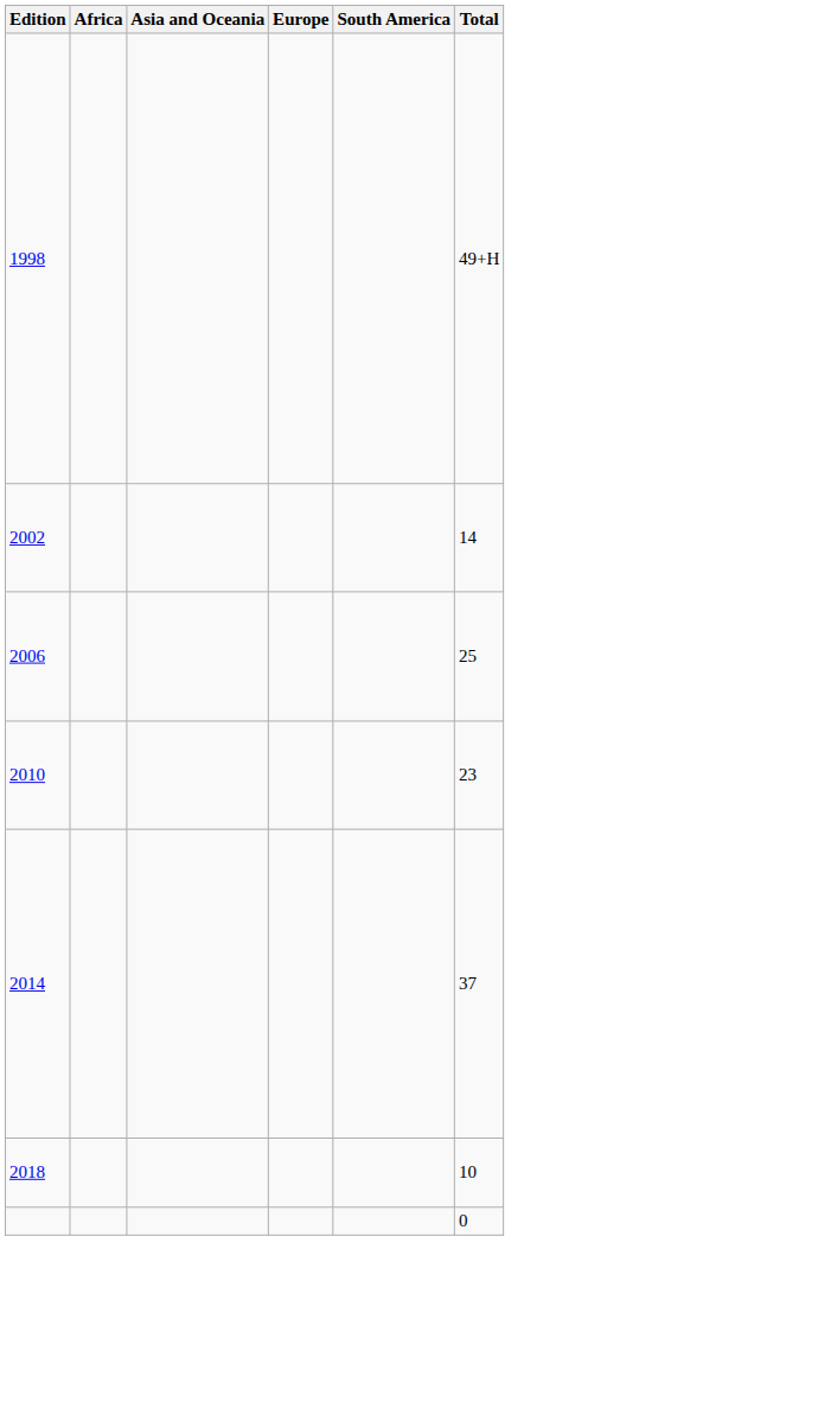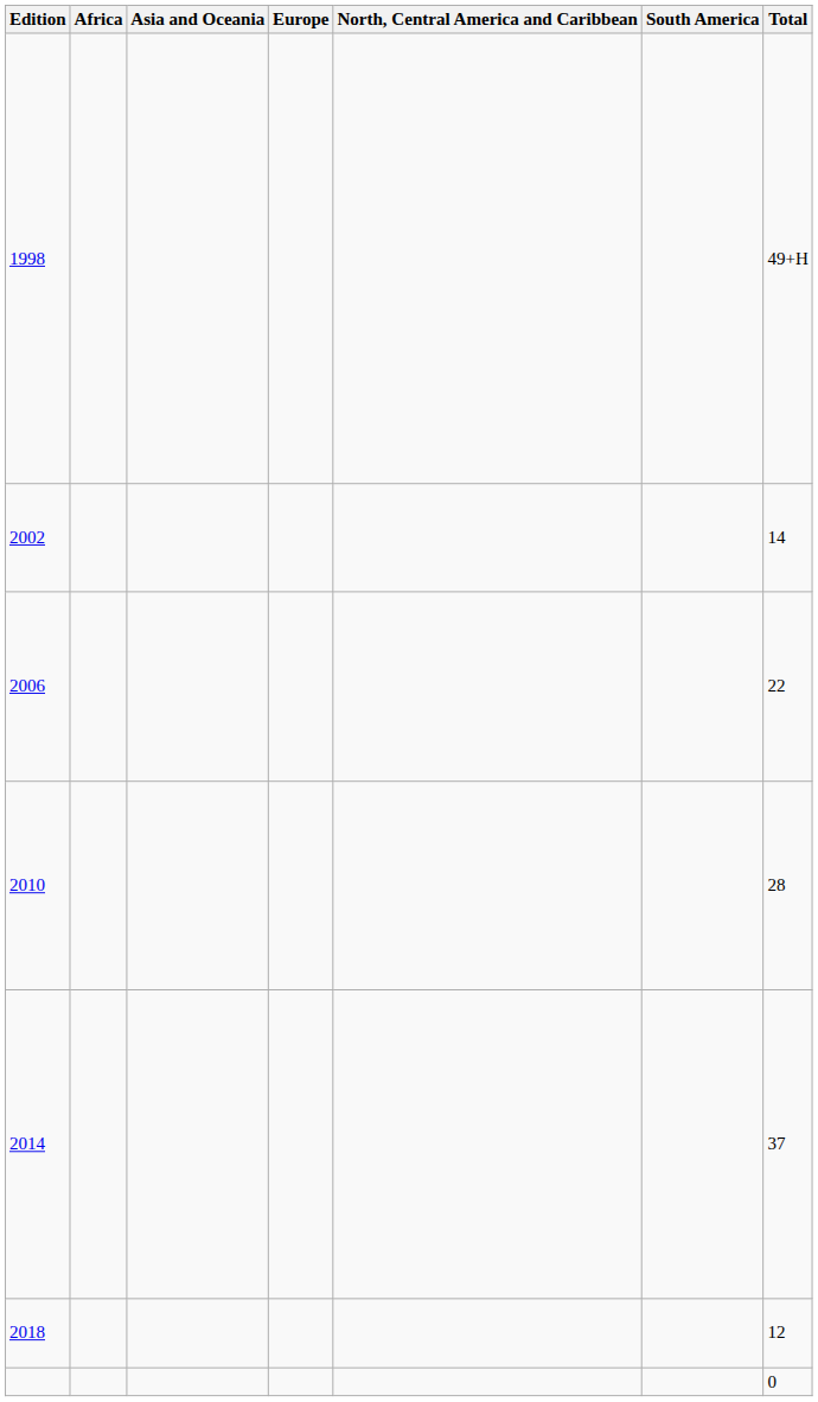 <table class="wikitable" style="text-align: left;">
 <tr>
 <th>Edition</th>
 <th>Africa</th>
 <th>Asia and Oceania</th>
 <th>Europe</th>
+<th>North, Central America and Caribbean</th>
 <th>South America</th>
 <th>Total</th>
 </tr>
 <tr>
 <td align=left> <a href='#'>1998</a></td>
 <td><br><br><br><br></td>
 <td><br><br><br><em></em><br><br><br><br><br><br></td>
 <td><br><br><br><br><br><br><br><br><br><br><br><br><br><br><br><br><br><br><br><br><br><br></td>
+<td><br><br><br><br><br><br></td>
 <td><br><br><br></td>
 <td>49+H</td>
 </tr>
 <tr>
 <td align=left> <a href='#'>2002</a></td>
 <td><br><br></td>
 <td></td>
 <td><br><br><br><br><br></td>
+<td><br><br><br></td>
 <td></td>
 <td>14</td>
 </tr>
 <tr>
 <td align=left> <a href='#'>2006</a></td>
 <td><br><br><br><br><br><br></td>
 <td><br></td>
 <td><br><br><br></td>
+<td><br><br><br><br><br><br><br><br><br></td>
 <td><br></td>
-<td>25</td>
+<td>22</td>
 </tr>
 <tr>
 <td align=left> <a href='#'>2010</a></td>
 <td><br><br><br></td>
 <td><br><br><br></td>
 <td><br><br><br><br><br></td>
+<td><br><br><br><br><br><br><br><br><br><br></td>
 <td><br><br></td>
-<td>23</td>
+<td>28</td>
 </tr>
 <tr>
 <td align=left> <a href='#'>2014</a></td>
 <td><br><br><br><br><br><br><br><br><br><br><br><br><br><br><br></td>
 <td><br><br><br></td>
 <td><br><br><br><br><br><br><br><br><br></td>
+<td><br><br><br><br><br> <br></td>
 <td></td>
 <td>37</td>
 </tr>
 <tr>
 <td align=left> <a href='#'>2018</a></td>
 <td></td>
 <td><br><br><br></td>
 <td><br><br></td>
+<td><br></td>
 <td></td>
-<td>10</td>
+<td>12</td>
 </tr>
 <tr>
 <td align=left></td>
 <td></td>
 <td></td>
 <td></td>
 <td></td>
+<td></td>
 <td>0</td>
 </tr>
 </table>
